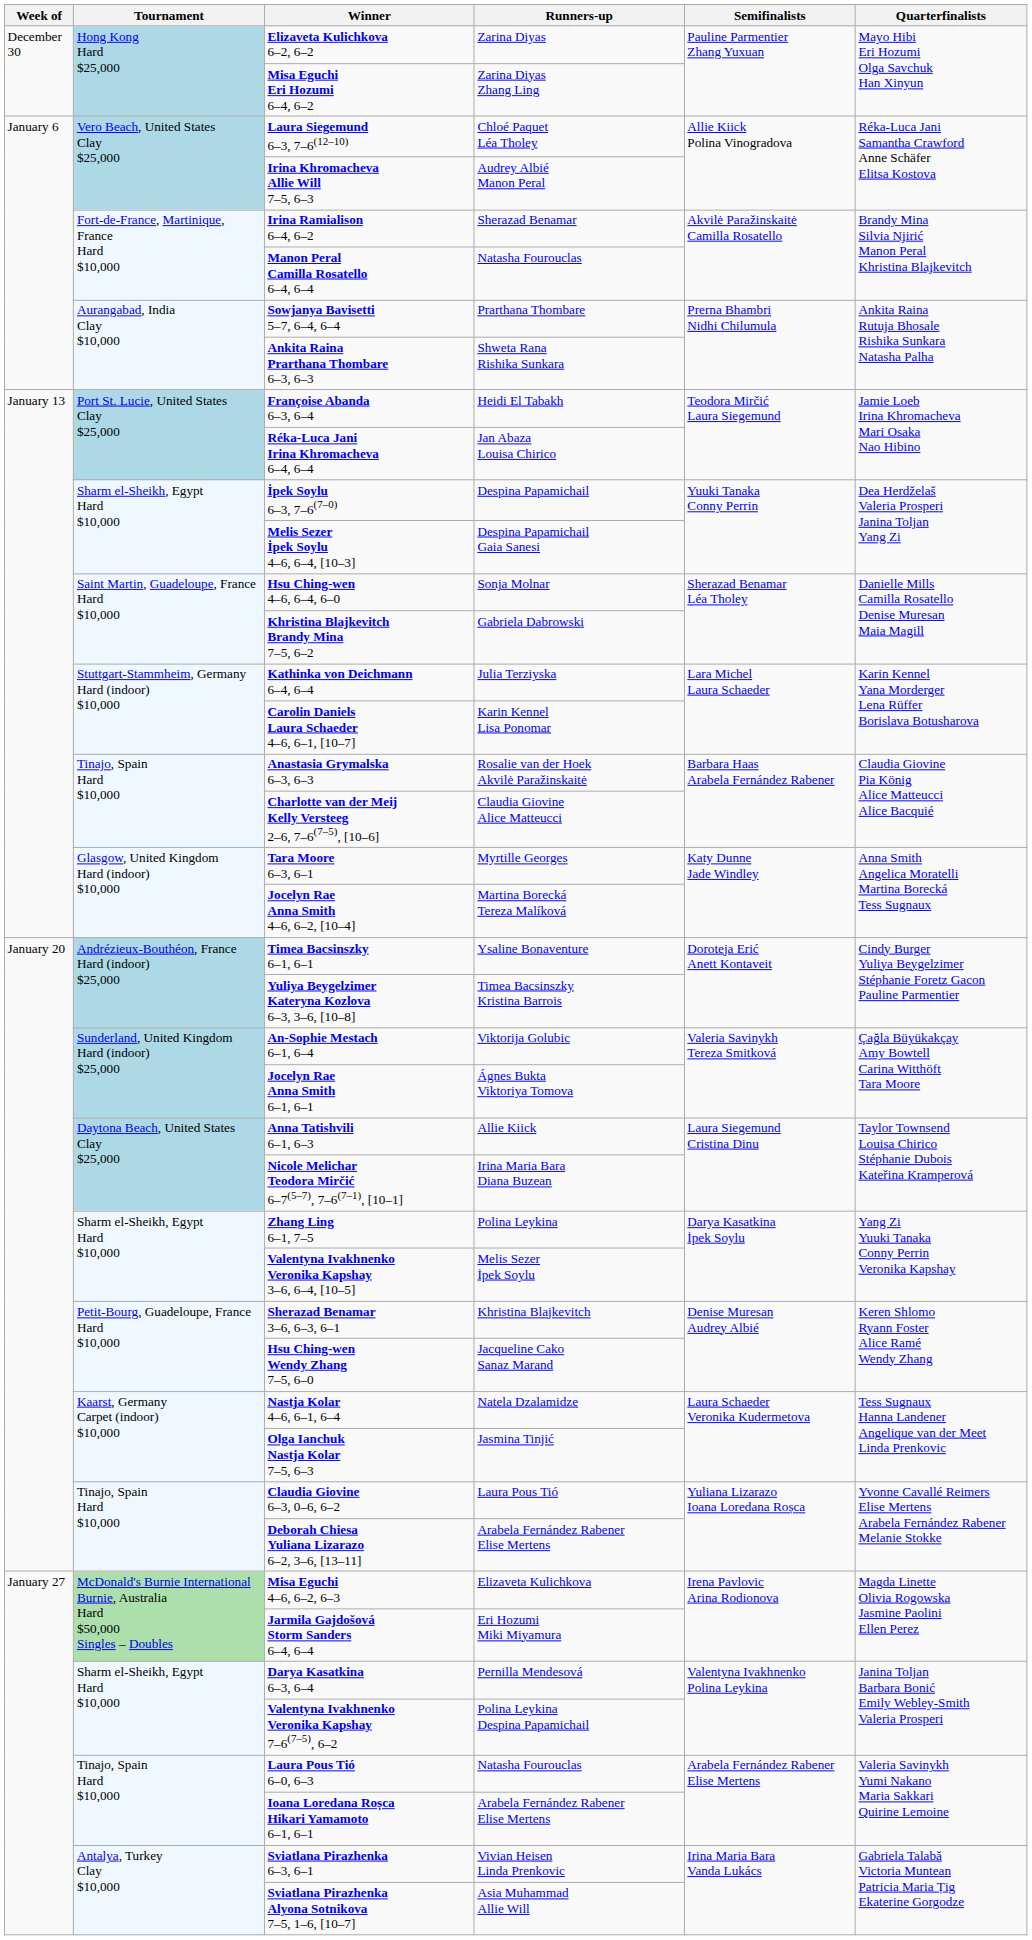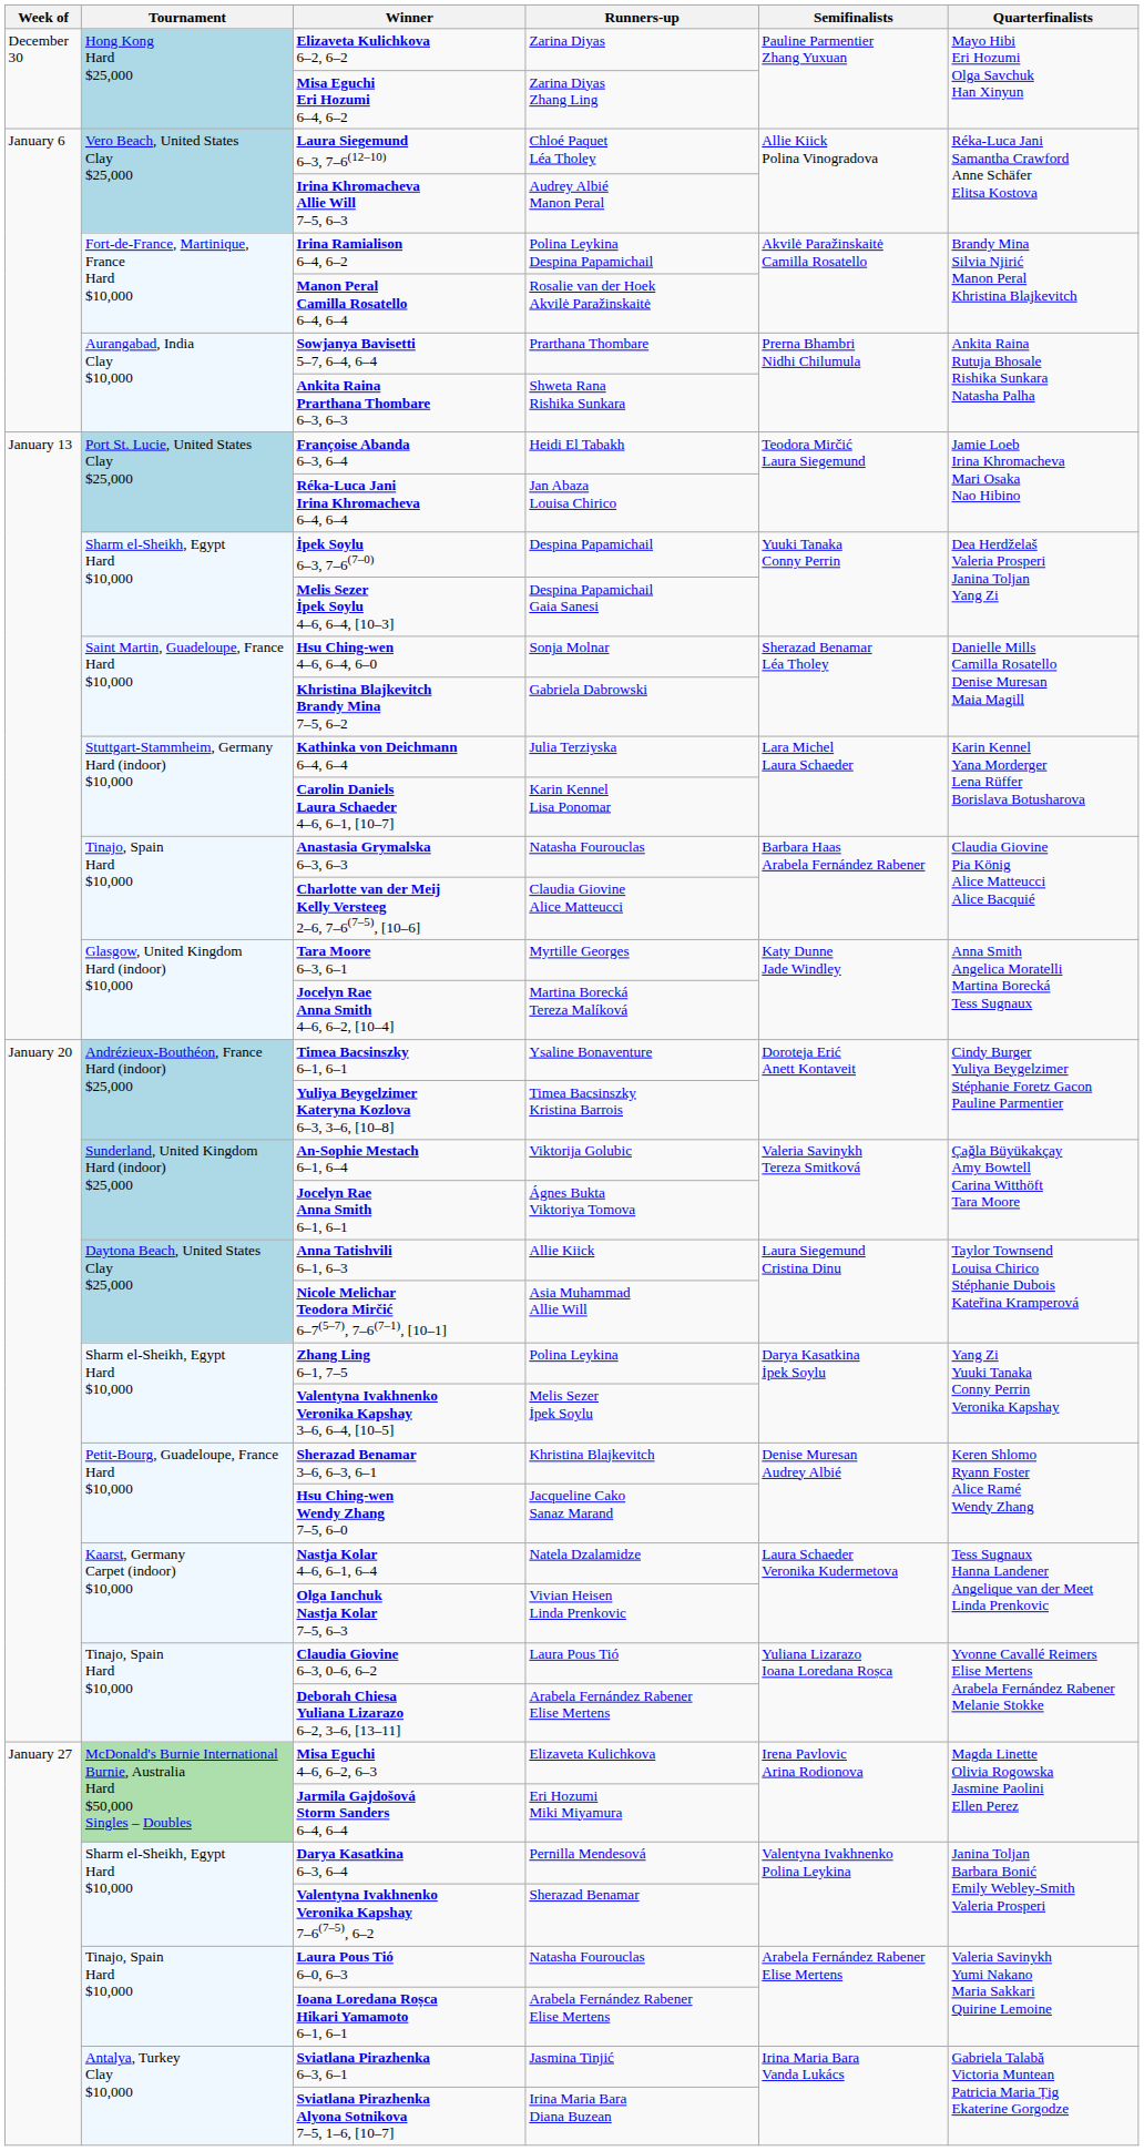 <table class="wikitable" style="font-size:85%;">
 <tr>
 <th width="65">Week of</th>
 <th style="width:190px;">Tournament</th>
 <th style="width:210px;">Winner</th>
 <th style="width:210px;">Runners-up</th>
 <th style="width:170px;">Semifinalists</th>
 <th style="width:170px;">Quarterfinalists</th>
 </tr>
 <tr valign=top>
 <td rowspan=2>December 30</td>
 <td rowspan="2" style="background:lightblue;"><a href='#'>Hong Kong</a> <br> Hard <br> $25,000 <br> </td>
 <td> <strong><a href='#'>Elizaveta Kulichkova</a></strong> <br> 6–2, 6–2</td>
 <td> <a href='#'>Zarina Diyas</a></td>
 <td rowspan=2> <a href='#'>Pauline Parmentier</a> <br>  <a href='#'>Zhang Yuxuan</a></td>
 <td rowspan=2> <a href='#'>Mayo Hibi</a> <br>  <a href='#'>Eri Hozumi</a> <br>  <a href='#'>Olga Savchuk</a> <br>  <a href='#'>Han Xinyun</a></td>
 </tr>
 <tr valign=top>
 <td> <strong><a href='#'>Misa Eguchi</a> <br>  <a href='#'>Eri Hozumi</a></strong> <br> 6–4, 6–2</td>
 <td> <a href='#'>Zarina Diyas</a> <br>  <a href='#'>Zhang Ling</a></td>
 </tr>
 <tr valign=top>
 <td rowspan=6>January 6</td>
 <td rowspan="2" style="background:lightblue;"><a href='#'>Vero Beach</a>, United States <br> Clay <br> $25,000 <br> </td>
 <td> <strong><a href='#'>Laura Siegemund</a></strong> <br> 6–3, 7–6<sup>(12–10)</sup></td>
 <td> <a href='#'>Chloé Paquet</a> <br>  <a href='#'>Léa Tholey</a></td>
 <td rowspan=2> <a href='#'>Allie Kiick</a> <br>  Polina Vinogradova</td>
 <td rowspan=2> <a href='#'>Réka-Luca Jani</a> <br>  <a href='#'>Samantha Crawford</a> <br>  Anne Schäfer <br>  <a href='#'>Elitsa Kostova</a></td>
 </tr>
 <tr valign=top>
 <td> <strong><a href='#'>Irina Khromacheva</a> <br>  <a href='#'>Allie Will</a></strong> <br> 7–5, 6–3</td>
 <td> <a href='#'>Audrey Albié</a> <br>  <a href='#'>Manon Peral</a></td>
 </tr>
 <tr valign=top>
 <td rowspan="2" style="background:#f0f8ff;"><a href='#'>Fort-de-France</a>, <a href='#'>Martinique</a>, France <br> Hard <br> $10,000 <br> </td>
 <td> <strong><a href='#'>Irina Ramialison</a></strong> <br> 6–4, 6–2</td>
-<td> <a href='#'>Sherazad Benamar</a></td>
+<td> <a href='#'>Polina Leykina</a> <br>  <a href='#'>Despina Papamichail</a></td>
 <td rowspan=2> <a href='#'>Akvilė Paražinskaitė</a> <br>  <a href='#'>Camilla Rosatello</a></td>
 <td rowspan=2> <a href='#'>Brandy Mina</a> <br>  <a href='#'>Silvia Njirić</a> <br>  <a href='#'>Manon Peral</a> <br>  <a href='#'>Khristina Blajkevitch</a></td>
 </tr>
 <tr valign=top>
 <td> <strong><a href='#'>Manon Peral</a> <br>  <a href='#'>Camilla Rosatello</a></strong> <br> 6–4, 6–4</td>
-<td> <a href='#'>Natasha Fourouclas</a></td>
+<td> <a href='#'>Rosalie van der Hoek</a> <br>  <a href='#'>Akvilė Paražinskaitė</a></td>
 </tr>
 <tr valign=top>
 <td rowspan="2" style="background:#f0f8ff;"><a href='#'>Aurangabad</a>, India <br> Clay <br> $10,000 <br> </td>
 <td> <strong><a href='#'>Sowjanya Bavisetti</a></strong> <br> 5–7, 6–4, 6–4</td>
 <td> <a href='#'>Prarthana Thombare</a></td>
 <td rowspan=2> <a href='#'>Prerna Bhambri</a> <br>  <a href='#'>Nidhi Chilumula</a></td>
 <td rowspan=2> <a href='#'>Ankita Raina</a> <br>  <a href='#'>Rutuja Bhosale</a> <br>  <a href='#'>Rishika Sunkara</a> <br>  <a href='#'>Natasha Palha</a></td>
 </tr>
 <tr valign=top>
 <td> <strong><a href='#'>Ankita Raina</a> <br>  <a href='#'>Prarthana Thombare</a></strong> <br> 6–3, 6–3</td>
 <td> <a href='#'>Shweta Rana</a> <br>  <a href='#'>Rishika Sunkara</a></td>
 </tr>
 <tr valign=top>
 <td rowspan=12>January 13</td>
 <td rowspan="2" style="background:lightblue;"><a href='#'>Port St. Lucie</a>, United States <br> Clay <br> $25,000 <br>  </td>
 <td> <strong><a href='#'>Françoise Abanda</a></strong> <br> 6–3, 6–4</td>
 <td> <a href='#'>Heidi El Tabakh</a></td>
 <td rowspan=2> <a href='#'>Teodora Mirčić</a> <br>  <a href='#'>Laura Siegemund</a></td>
 <td rowspan=2> <a href='#'>Jamie Loeb</a> <br>  <a href='#'>Irina Khromacheva</a> <br>  <a href='#'>Mari Osaka</a> <br>  <a href='#'>Nao Hibino</a></td>
 </tr>
 <tr valign=top>
 <td> <strong><a href='#'>Réka-Luca Jani</a> <br>  <a href='#'>Irina Khromacheva</a></strong> <br> 6–4, 6–4</td>
 <td> <a href='#'>Jan Abaza</a> <br>  <a href='#'>Louisa Chirico</a></td>
 </tr>
 <tr valign=top>
 <td rowspan="2" style="background:#f0f8ff;"><a href='#'>Sharm el-Sheikh</a>, Egypt <br> Hard <br> $10,000 <br> </td>
 <td> <strong><a href='#'>İpek Soylu</a></strong> <br> 6–3, 7–6<sup>(7–0)</sup></td>
 <td> <a href='#'>Despina Papamichail</a></td>
 <td rowspan=2> <a href='#'>Yuuki Tanaka</a> <br>  <a href='#'>Conny Perrin</a></td>
 <td rowspan=2> <a href='#'>Dea Herdželaš</a> <br>  <a href='#'>Valeria Prosperi</a> <br>  <a href='#'>Janina Toljan</a> <br>  <a href='#'>Yang Zi</a></td>
 </tr>
 <tr valign=top>
 <td> <strong><a href='#'>Melis Sezer</a> <br>  <a href='#'>İpek Soylu</a></strong> <br> 4–6, 6–4, [10–3]</td>
 <td> <a href='#'>Despina Papamichail</a> <br>  <a href='#'>Gaia Sanesi</a></td>
 </tr>
 <tr valign=top>
 <td rowspan="2" style="background:#f0f8ff;"><a href='#'>Saint Martin</a>, <a href='#'>Guadeloupe</a>, France <br> Hard <br> $10,000 <br> </td>
 <td> <strong><a href='#'>Hsu Ching-wen</a></strong> <br> 4–6, 6–4, 6–0</td>
 <td> <a href='#'>Sonja Molnar</a></td>
 <td rowspan=2> <a href='#'>Sherazad Benamar</a> <br>  <a href='#'>Léa Tholey</a></td>
 <td rowspan=2> <a href='#'>Danielle Mills</a> <br>  <a href='#'>Camilla Rosatello</a> <br>  <a href='#'>Denise Muresan</a> <br>  <a href='#'>Maia Magill</a></td>
 </tr>
 <tr valign=top>
 <td> <strong><a href='#'>Khristina Blajkevitch</a> <br>  <a href='#'>Brandy Mina</a></strong> <br> 7–5, 6–2</td>
 <td> <a href='#'>Gabriela Dabrowski</a></td>
 </tr>
 <tr valign=top>
 <td rowspan="2" style="background:#f0f8ff;"><a href='#'>Stuttgart-Stammheim</a>, Germany <br> Hard (indoor) <br> $10,000 <br> </td>
 <td> <strong><a href='#'>Kathinka von Deichmann</a></strong> <br> 6–4, 6–4</td>
 <td> <a href='#'>Julia Terziyska</a></td>
 <td rowspan=2> <a href='#'>Lara Michel</a> <br>  <a href='#'>Laura Schaeder</a></td>
 <td rowspan=2> <a href='#'>Karin Kennel</a> <br>  <a href='#'>Yana Morderger</a> <br>  <a href='#'>Lena Rüffer</a> <br>  <a href='#'>Borislava Botusharova</a></td>
 </tr>
 <tr valign=top>
 <td> <strong><a href='#'>Carolin Daniels</a> <br>  <a href='#'>Laura Schaeder</a></strong> <br> 4–6, 6–1, [10–7]</td>
 <td> <a href='#'>Karin Kennel</a> <br>  <a href='#'>Lisa Ponomar</a></td>
 </tr>
 <tr valign=top>
 <td rowspan="2" style="background:#f0f8ff;"><a href='#'>Tinajo</a>, Spain <br> Hard <br> $10,000 <br> </td>
 <td> <strong><a href='#'>Anastasia Grymalska</a></strong> <br> 6–3, 6–3</td>
-<td> <a href='#'>Rosalie van der Hoek</a> <br>  <a href='#'>Akvilė Paražinskaitė</a></td>
+<td> <a href='#'>Natasha Fourouclas</a></td>
 <td rowspan=2> <a href='#'>Barbara Haas</a> <br>  <a href='#'>Arabela Fernández Rabener</a></td>
 <td rowspan=2> <a href='#'>Claudia Giovine</a> <br>  <a href='#'>Pia König</a> <br>  <a href='#'>Alice Matteucci</a> <br>  <a href='#'>Alice Bacquié</a></td>
 </tr>
 <tr valign=top>
 <td> <strong><a href='#'>Charlotte van der Meij</a> <br>  <a href='#'>Kelly Versteeg</a></strong> <br> 2–6, 7–6<sup>(7–5)</sup>, [10–6]</td>
 <td> <a href='#'>Claudia Giovine</a> <br>  <a href='#'>Alice Matteucci</a></td>
 </tr>
 <tr valign=top>
 <td rowspan="2" style="background:#f0f8ff;"><a href='#'>Glasgow</a>, United Kingdom <br> Hard (indoor) <br> $10,000 <br> </td>
 <td> <strong><a href='#'>Tara Moore</a></strong> <br> 6–3, 6–1</td>
 <td> <a href='#'>Myrtille Georges</a></td>
 <td rowspan=2> <a href='#'>Katy Dunne</a> <br>  <a href='#'>Jade Windley</a></td>
 <td rowspan=2> <a href='#'>Anna Smith</a> <br>  <a href='#'>Angelica Moratelli</a> <br>  <a href='#'>Martina Borecká</a> <br>  <a href='#'>Tess Sugnaux</a></td>
 </tr>
 <tr valign=top>
 <td> <strong><a href='#'>Jocelyn Rae</a> <br>  <a href='#'>Anna Smith</a></strong> <br> 4–6, 6–2, [10–4]</td>
 <td> <a href='#'>Martina Borecká</a> <br>  <a href='#'>Tereza Malíková</a></td>
 </tr>
 <tr valign=top>
 <td rowspan=14>January 20</td>
 <td rowspan="2" style="background:lightblue;"><a href='#'>Andrézieux-Bouthéon</a>, France <br> Hard (indoor) <br> $25,000 <br>  </td>
 <td> <strong><a href='#'>Timea Bacsinszky</a></strong> <br> 6–1, 6–1</td>
 <td> <a href='#'>Ysaline Bonaventure</a></td>
 <td rowspan=2> <a href='#'>Doroteja Erić</a> <br>  <a href='#'>Anett Kontaveit</a></td>
 <td rowspan=2> <a href='#'>Cindy Burger</a> <br>  <a href='#'>Yuliya Beygelzimer</a> <br>  <a href='#'>Stéphanie Foretz Gacon</a> <br>  <a href='#'>Pauline Parmentier</a></td>
 </tr>
 <tr valign=top>
 <td> <strong><a href='#'>Yuliya Beygelzimer</a> <br>  <a href='#'>Kateryna Kozlova</a></strong> <br> 6–3, 3–6, [10–8]</td>
 <td> <a href='#'>Timea Bacsinszky</a> <br>  <a href='#'>Kristina Barrois</a></td>
 </tr>
 <tr valign=top>
 <td rowspan="2" style="background:lightblue;"><a href='#'>Sunderland</a>, United Kingdom <br> Hard (indoor) <br> $25,000 <br>  </td>
 <td> <strong><a href='#'>An-Sophie Mestach</a></strong> <br> 6–1, 6–4</td>
 <td> <a href='#'>Viktorija Golubic</a></td>
 <td rowspan=2> <a href='#'>Valeria Savinykh</a> <br>  <a href='#'>Tereza Smitková</a></td>
 <td rowspan=2> <a href='#'>Çağla Büyükakçay</a> <br>  <a href='#'>Amy Bowtell</a> <br>  <a href='#'>Carina Witthöft</a> <br>  <a href='#'>Tara Moore</a></td>
 </tr>
 <tr valign=top>
 <td> <strong><a href='#'>Jocelyn Rae</a> <br>  <a href='#'>Anna Smith</a></strong> <br> 6–1, 6–1</td>
 <td> <a href='#'>Ágnes Bukta</a> <br>  <a href='#'>Viktoriya Tomova</a></td>
 </tr>
 <tr valign=top>
 <td rowspan="2" style="background:lightblue;"><a href='#'>Daytona Beach</a>, United States <br> Clay <br> $25,000 <br>  </td>
 <td> <strong><a href='#'>Anna Tatishvili</a></strong> <br> 6–1, 6–3</td>
 <td> <a href='#'>Allie Kiick</a></td>
 <td rowspan=2> <a href='#'>Laura Siegemund</a> <br>  <a href='#'>Cristina Dinu</a></td>
 <td rowspan=2> <a href='#'>Taylor Townsend</a> <br>  <a href='#'>Louisa Chirico</a> <br>  <a href='#'>Stéphanie Dubois</a> <br>  <a href='#'>Kateřina Kramperová</a></td>
 </tr>
 <tr valign=top>
 <td> <strong><a href='#'>Nicole Melichar</a> <br>  <a href='#'>Teodora Mirčić</a></strong> <br> 6–7<sup>(5–7)</sup>, 7–6<sup>(7–1)</sup>, [10–1]</td>
-<td> <a href='#'>Irina Maria Bara</a> <br>  <a href='#'>Diana Buzean</a></td>
+<td> <a href='#'>Asia Muhammad</a> <br>  <a href='#'>Allie Will</a></td>
 </tr>
 <tr valign=top>
 <td rowspan="2" style="background:#f0f8ff;">Sharm el-Sheikh, Egypt <br> Hard <br> $10,000 <br> </td>
 <td> <strong><a href='#'>Zhang Ling</a></strong> <br> 6–1, 7–5</td>
 <td> <a href='#'>Polina Leykina</a></td>
 <td rowspan=2> <a href='#'>Darya Kasatkina</a> <br>  <a href='#'>İpek Soylu</a></td>
 <td rowspan=2> <a href='#'>Yang Zi</a> <br>  <a href='#'>Yuuki Tanaka</a> <br>  <a href='#'>Conny Perrin</a> <br>  <a href='#'>Veronika Kapshay</a></td>
 </tr>
 <tr valign=top>
 <td> <strong><a href='#'>Valentyna Ivakhnenko</a> <br>  <a href='#'>Veronika Kapshay</a></strong> <br> 3–6, 6–4, [10–5]</td>
 <td> <a href='#'>Melis Sezer</a> <br>  <a href='#'>İpek Soylu</a></td>
 </tr>
 <tr valign=top>
 <td rowspan="2" style="background:#f0f8ff;"><a href='#'>Petit-Bourg</a>, Guadeloupe, France <br> Hard <br> $10,000 <br> </td>
 <td> <strong><a href='#'>Sherazad Benamar</a></strong> <br> 3–6, 6–3, 6–1</td>
 <td> <a href='#'>Khristina Blajkevitch</a></td>
 <td rowspan=2> <a href='#'>Denise Muresan</a> <br>  <a href='#'>Audrey Albié</a></td>
 <td rowspan=2> <a href='#'>Keren Shlomo</a> <br>  <a href='#'>Ryann Foster</a> <br>  <a href='#'>Alice Ramé</a> <br>  <a href='#'>Wendy Zhang</a></td>
 </tr>
 <tr valign=top>
 <td> <strong><a href='#'>Hsu Ching-wen</a> <br>  <a href='#'>Wendy Zhang</a></strong> <br> 7–5, 6–0</td>
 <td> <a href='#'>Jacqueline Cako</a> <br>  <a href='#'>Sanaz Marand</a></td>
 </tr>
 <tr valign=top>
 <td rowspan="2" style="background:#f0f8ff;"><a href='#'>Kaarst</a>, Germany <br> Carpet (indoor) <br> $10,000 <br> </td>
 <td> <strong><a href='#'>Nastja Kolar</a></strong> <br> 4–6, 6–1, 6–4</td>
 <td> <a href='#'>Natela Dzalamidze</a></td>
 <td rowspan=2> <a href='#'>Laura Schaeder</a> <br>  <a href='#'>Veronika Kudermetova</a></td>
 <td rowspan=2> <a href='#'>Tess Sugnaux</a> <br>  <a href='#'>Hanna Landener</a> <br>  <a href='#'>Angelique van der Meet</a> <br>  <a href='#'>Linda Prenkovic</a></td>
 </tr>
 <tr valign=top>
 <td> <strong><a href='#'>Olga Ianchuk</a> <br>  <a href='#'>Nastja Kolar</a></strong> <br> 7–5, 6–3</td>
-<td> <a href='#'>Jasmina Tinjić</a></td>
+<td> <a href='#'>Vivian Heisen</a> <br>  <a href='#'>Linda Prenkovic</a></td>
 </tr>
 <tr valign=top>
 <td rowspan="2" style="background:#f0f8ff;">Tinajo, Spain <br> Hard <br> $10,000 <br> </td>
 <td> <strong><a href='#'>Claudia Giovine</a></strong> <br> 6–3, 0–6, 6–2</td>
 <td> <a href='#'>Laura Pous Tió</a></td>
 <td rowspan=2> <a href='#'>Yuliana Lizarazo</a> <br>  <a href='#'>Ioana Loredana Roșca</a></td>
 <td rowspan=2> <a href='#'>Yvonne Cavallé Reimers</a> <br>  <a href='#'>Elise Mertens</a> <br>  <a href='#'>Arabela Fernández Rabener</a> <br>  <a href='#'>Melanie Stokke</a></td>
 </tr>
 <tr valign=top>
 <td> <strong><a href='#'>Deborah Chiesa</a> <br>  <a href='#'>Yuliana Lizarazo</a></strong> <br> 6–2, 3–6, [13–11]</td>
 <td> <a href='#'>Arabela Fernández Rabener</a> <br>  <a href='#'>Elise Mertens</a></td>
 </tr>
 <tr valign=top>
 <td rowspan=8>January 27</td>
 <td rowspan="2" style="background:#addfad;"><a href='#'>McDonald's Burnie International</a> <br> <a href='#'>Burnie</a>, Australia <br> Hard <br> $50,000 <br> <a href='#'>Singles</a> – <a href='#'>Doubles</a></td>
 <td> <strong><a href='#'>Misa Eguchi</a></strong> <br> 4–6, 6–2, 6–3</td>
 <td> <a href='#'>Elizaveta Kulichkova</a></td>
 <td rowspan=2> <a href='#'>Irena Pavlovic</a> <br>  <a href='#'>Arina Rodionova</a></td>
 <td rowspan=2> <a href='#'>Magda Linette</a> <br>  <a href='#'>Olivia Rogowska</a> <br>  <a href='#'>Jasmine Paolini</a> <br>  <a href='#'>Ellen Perez</a></td>
 </tr>
 <tr valign=top>
 <td> <strong><a href='#'>Jarmila Gajdošová</a> <br>  <a href='#'>Storm Sanders</a></strong> <br> 6–4, 6–4</td>
 <td> <a href='#'>Eri Hozumi</a> <br>  <a href='#'>Miki Miyamura</a></td>
 </tr>
 <tr valign=top>
 <td rowspan="2" style="background:#f0f8ff;">Sharm el-Sheikh, Egypt <br> Hard <br> $10,000 <br> </td>
 <td> <strong><a href='#'>Darya Kasatkina</a></strong> <br> 6–3, 6–4</td>
 <td> <a href='#'>Pernilla Mendesová</a></td>
 <td rowspan=2> <a href='#'>Valentyna Ivakhnenko</a> <br>  <a href='#'>Polina Leykina</a></td>
 <td rowspan=2> <a href='#'>Janina Toljan</a> <br>  <a href='#'>Barbara Bonić</a> <br>  <a href='#'>Emily Webley-Smith</a> <br>  <a href='#'>Valeria Prosperi</a></td>
 </tr>
 <tr valign=top>
 <td> <strong><a href='#'>Valentyna Ivakhnenko</a> <br>  <a href='#'>Veronika Kapshay</a></strong> <br> 7–6<sup>(7–5)</sup>, 6–2</td>
-<td> <a href='#'>Polina Leykina</a> <br>  <a href='#'>Despina Papamichail</a></td>
+<td> <a href='#'>Sherazad Benamar</a></td>
 </tr>
 <tr valign=top>
 <td rowspan="2" style="background:#f0f8ff;">Tinajo, Spain <br> Hard <br> $10,000 <br> </td>
 <td> <strong><a href='#'>Laura Pous Tió</a></strong> <br> 6–0, 6–3</td>
 <td> <a href='#'>Natasha Fourouclas</a></td>
 <td rowspan=2> <a href='#'>Arabela Fernández Rabener</a> <br>  <a href='#'>Elise Mertens</a></td>
 <td rowspan=2> <a href='#'>Valeria Savinykh</a> <br>  <a href='#'>Yumi Nakano</a> <br>  <a href='#'>Maria Sakkari</a> <br>  <a href='#'>Quirine Lemoine</a></td>
 </tr>
 <tr valign=top>
 <td> <strong><a href='#'>Ioana Loredana Roșca</a> <br>  <a href='#'>Hikari Yamamoto</a></strong> <br> 6–1, 6–1</td>
 <td> <a href='#'>Arabela Fernández Rabener</a> <br>  <a href='#'>Elise Mertens</a></td>
 </tr>
 <tr valign=top>
 <td rowspan="2" style="background:#f0f8ff;"><a href='#'>Antalya</a>, Turkey <br> Clay <br> $10,000 <br> </td>
 <td> <strong><a href='#'>Sviatlana Pirazhenka</a></strong> <br> 6–3, 6–1</td>
-<td> <a href='#'>Vivian Heisen</a> <br>  <a href='#'>Linda Prenkovic</a></td>
+<td> <a href='#'>Jasmina Tinjić</a></td>
 <td rowspan=2> <a href='#'>Irina Maria Bara</a> <br>  <a href='#'>Vanda Lukács</a></td>
 <td rowspan=2> <a href='#'>Gabriela Talabă</a> <br>  <a href='#'>Victoria Muntean</a> <br>  <a href='#'>Patricia Maria Țig</a> <br>  <a href='#'>Ekaterine Gorgodze</a></td>
 </tr>
 <tr valign=top>
 <td> <strong><a href='#'>Sviatlana Pirazhenka</a> <br>  <a href='#'>Alyona Sotnikova</a></strong> <br> 7–5, 1–6, [10–7]</td>
-<td> <a href='#'>Asia Muhammad</a> <br>  <a href='#'>Allie Will</a></td>
+<td> <a href='#'>Irina Maria Bara</a> <br>  <a href='#'>Diana Buzean</a></td>
 </tr>
 </table>
